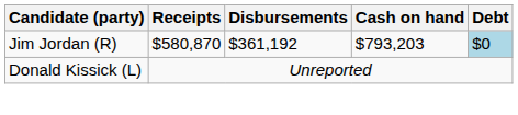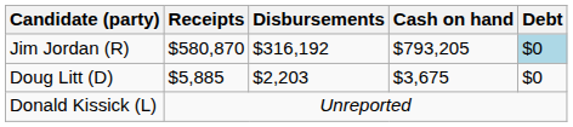 <table class="wikitable sortable">
 <tr>
 <th>Candidate (party)</th>
 <th>Receipts</th>
 <th>Disbursements</th>
 <th>Cash on hand</th>
 <th>Debt</th>
 </tr>
 <tr>
 <td>Jim Jordan (R)</td>
 <td>$580,870</td>
-<td>$361,192</td>
-<td>$793,203</td>
+<td>$316,192</td>
+<td>$793,205</td>
 <td style="background: lightblue;">$0</td>
+</tr>
+<tr>
+<td>Doug Litt (D)</td>
+<td>$5,885</td>
+<td>$2,203</td>
+<td>$3,675</td>
+<td>$0</td>
 </tr>
 <tr>
 <td>Donald Kissick (L)</td>
 <td colspan="4" style="text-align: center;"><em>Unreported</em></td>
 </tr>
 </table>
